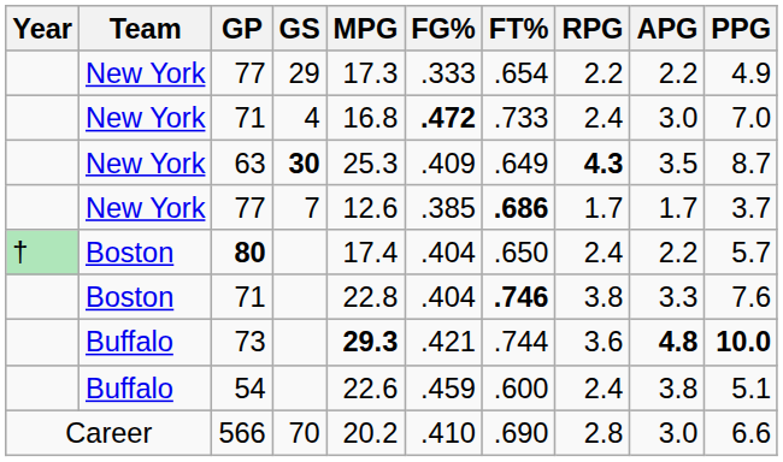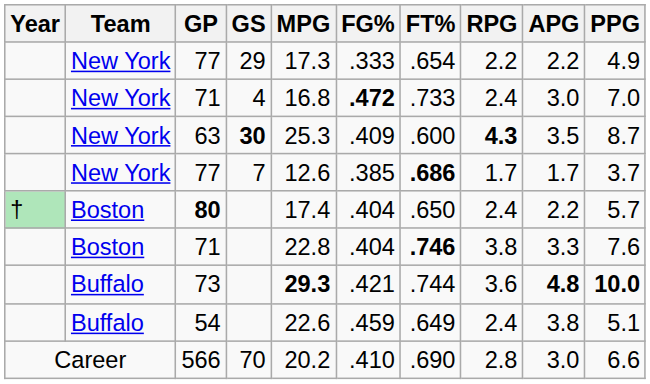 <table class="wikitable sortable" style="font-size:95%; text-align:right;">
 <tr>
 <th>Year</th>
 <th>Team</th>
 <th>GP</th>
 <th>GS</th>
 <th>MPG</th>
 <th>FG%</th>
 <th>FT%</th>
 <th>RPG</th>
 <th>APG</th>
 <th>PPG</th>
 </tr>
 <tr>
 <td style="text-align:left;"></td>
 <td style="text-align:left;"><a href='#'>New York</a></td>
 <td>77</td>
 <td>29</td>
 <td>17.3</td>
 <td>.333</td>
 <td>.654</td>
 <td>2.2</td>
 <td>2.2</td>
 <td>4.9</td>
 </tr>
 <tr>
 <td style="text-align:left;"></td>
 <td style="text-align:left;"><a href='#'>New York</a></td>
 <td>71</td>
 <td>4</td>
 <td>16.8</td>
 <td><strong>.472</strong></td>
 <td>.733</td>
 <td>2.4</td>
 <td>3.0</td>
 <td>7.0</td>
 </tr>
 <tr>
 <td style="text-align:left;"></td>
 <td style="text-align:left;"><a href='#'>New York</a></td>
 <td>63</td>
 <td><strong>30</strong></td>
 <td>25.3</td>
 <td>.409</td>
-<td>.649</td>
+<td>.600</td>
 <td><strong>4.3</strong></td>
 <td>3.5</td>
 <td>8.7</td>
 </tr>
 <tr>
 <td style="text-align:left;"></td>
 <td style="text-align:left;"><a href='#'>New York</a></td>
 <td>77</td>
 <td>7</td>
 <td>12.6</td>
 <td>.385</td>
 <td><strong>.686</strong></td>
 <td>1.7</td>
 <td>1.7</td>
 <td>3.7</td>
 </tr>
 <tr>
 <td style="text-align:left;background:#afe6ba;">†</td>
 <td style="text-align:left;"><a href='#'>Boston</a></td>
 <td><strong>80</strong></td>
 <td></td>
 <td>17.4</td>
 <td>.404</td>
 <td>.650</td>
 <td>2.4</td>
 <td>2.2</td>
 <td>5.7</td>
 </tr>
 <tr>
 <td style="text-align:left;"></td>
 <td style="text-align:left;"><a href='#'>Boston</a></td>
 <td>71</td>
 <td></td>
 <td>22.8</td>
 <td>.404</td>
 <td><strong>.746</strong></td>
 <td>3.8</td>
 <td>3.3</td>
 <td>7.6</td>
 </tr>
 <tr>
 <td style="text-align:left;"></td>
 <td style="text-align:left;"><a href='#'>Buffalo</a></td>
 <td>73</td>
 <td></td>
 <td><strong>29.3</strong></td>
 <td>.421</td>
 <td>.744</td>
 <td>3.6</td>
 <td><strong>4.8</strong></td>
 <td><strong>10.0</strong></td>
 </tr>
 <tr>
 <td style="text-align:left;"></td>
 <td style="text-align:left;"><a href='#'>Buffalo</a></td>
 <td>54</td>
 <td></td>
 <td>22.6</td>
 <td>.459</td>
-<td>.600</td>
+<td>.649</td>
 <td>2.4</td>
 <td>3.8</td>
 <td>5.1</td>
 </tr>
 <tr class="sortbottom">
 <td style="text-align:center;" colspan="2">Career</td>
 <td>566</td>
 <td>70</td>
 <td>20.2</td>
 <td>.410</td>
 <td>.690</td>
 <td>2.8</td>
 <td>3.0</td>
 <td>6.6</td>
 </tr>
 </table>
